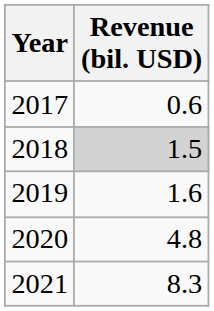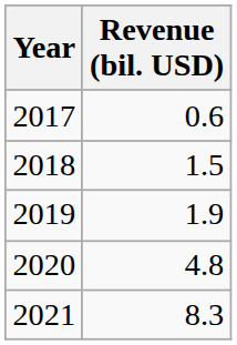 <table class="wikitable" style="text-align:right;">
 <tr>
 <th>Year</th>
 <th>Revenue<br>(bil. USD)</th>
 </tr>
 <tr>
 <td>2017</td>
 <td>0.6</td>
 </tr>
 <tr>
 <td>2018</td>
-<td style="background: lightgrey;">1.5</td>
+<td>1.5</td>
 </tr>
 <tr>
 <td>2019</td>
-<td>1.6</td>
+<td>1.9</td>
 </tr>
 <tr>
 <td>2020</td>
 <td>4.8</td>
 </tr>
 <tr>
 <td>2021</td>
 <td>8.3</td>
 </tr>
 </table>
